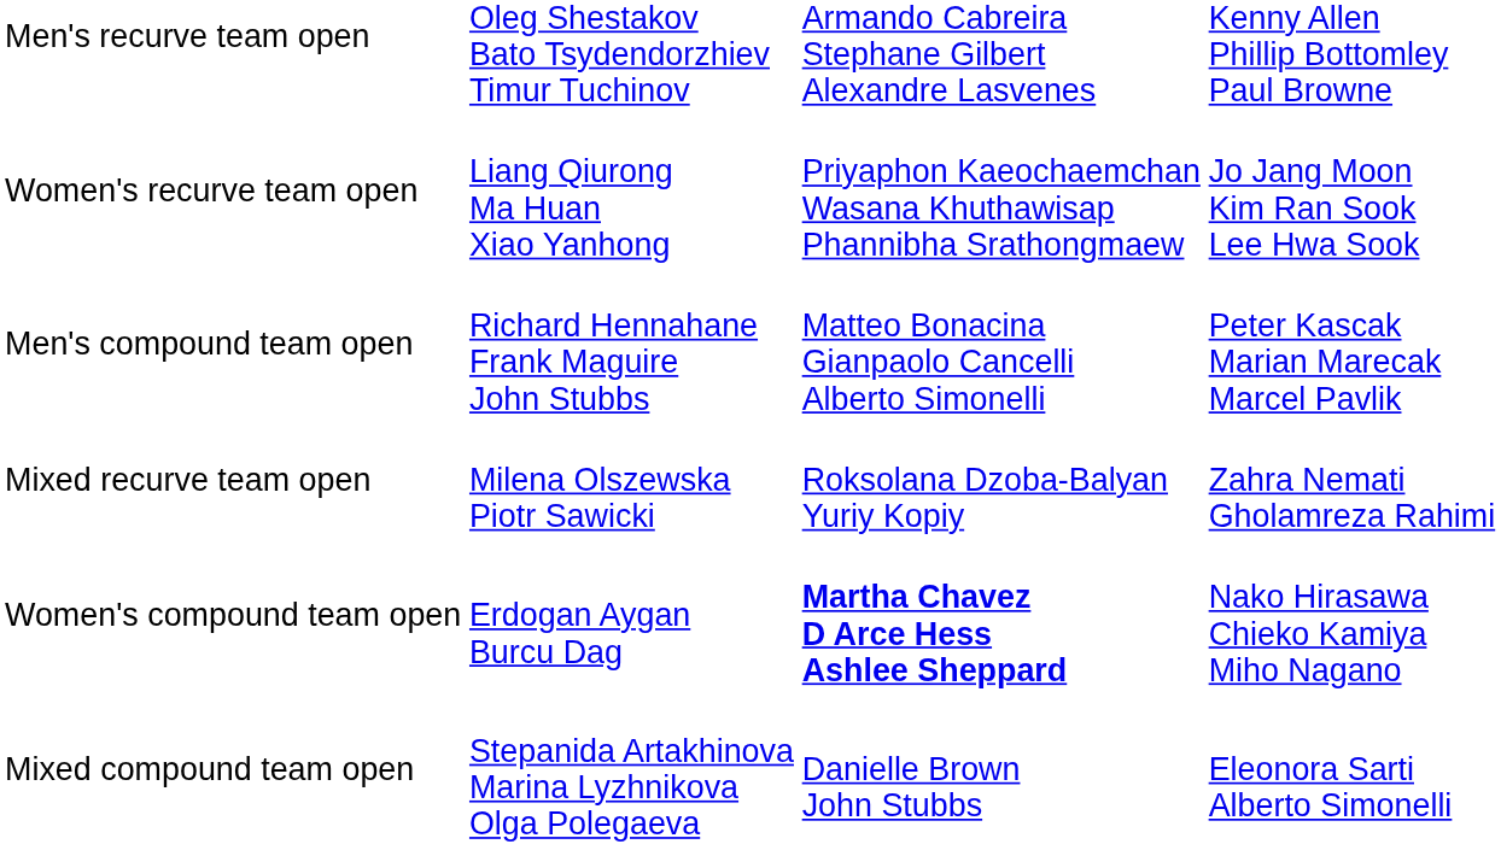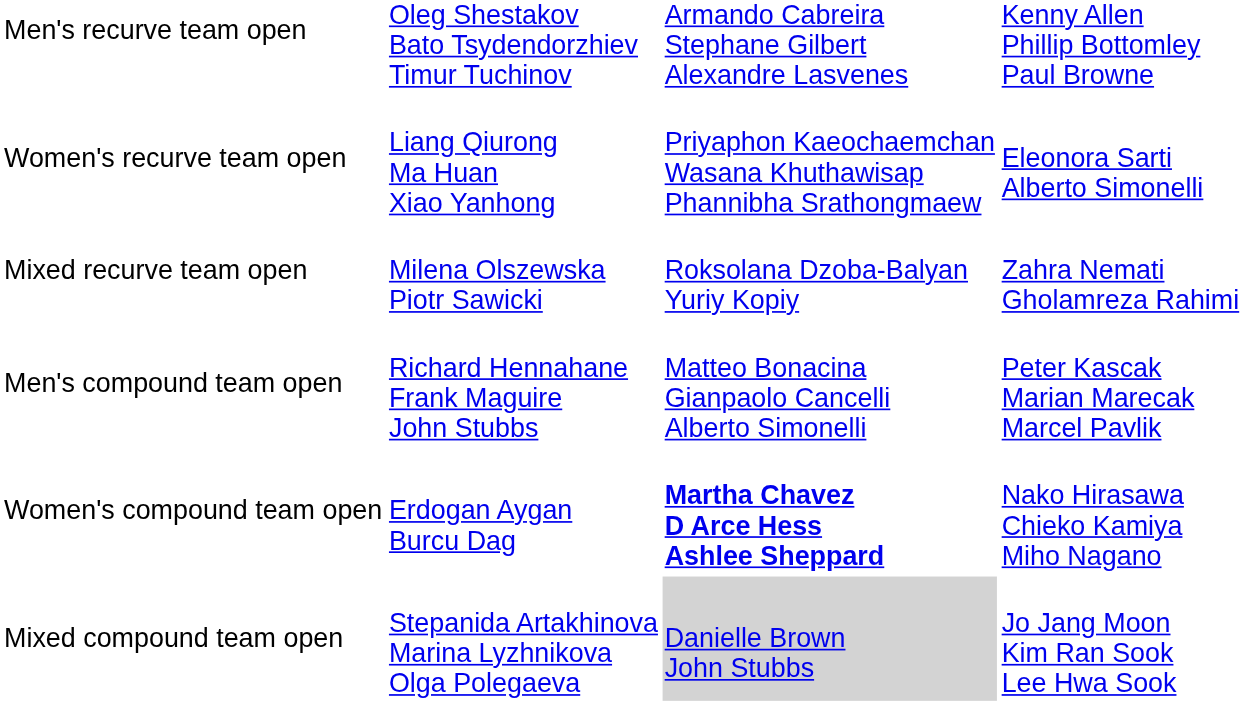 <table>
 <tr>
 <td>Men's recurve team open<br></td>
 <td><br><a href='#'>Oleg Shestakov</a><br><a href='#'>Bato Tsydendorzhiev</a><br><a href='#'>Timur Tuchinov</a></td>
 <td><br><a href='#'>Armando Cabreira</a><br><a href='#'>Stephane Gilbert</a><br><a href='#'>Alexandre Lasvenes</a></td>
 <td><br><a href='#'>Kenny Allen</a><br><a href='#'>Phillip Bottomley</a><br><a href='#'>Paul Browne</a></td>
 </tr>
 <tr>
 <td>Women's recurve team open<br></td>
 <td><br><a href='#'>Liang Qiurong</a><br><a href='#'>Ma Huan</a><br><a href='#'>Xiao Yanhong</a></td>
 <td><br><a href='#'>Priyaphon Kaeochaemchan</a><br><a href='#'>Wasana Khuthawisap</a><br><a href='#'>Phannibha Srathongmaew</a></td>
-<td><br><a href='#'>Jo Jang Moon</a><br><a href='#'>Kim Ran Sook</a><br><a href='#'>Lee Hwa Sook</a></td>
+<td><br><a href='#'>Eleonora Sarti</a><br><a href='#'>Alberto Simonelli</a></td>
+</tr>
+<tr>
+<td>Mixed recurve team open<br></td>
+<td><br><a href='#'>Milena Olszewska</a><br><a href='#'>Piotr Sawicki</a></td>
+<td><br><a href='#'>Roksolana Dzoba-Balyan</a><br><a href='#'>Yuriy Kopiy</a></td>
+<td><br><a href='#'>Zahra Nemati</a><br><a href='#'>Gholamreza Rahimi</a></td>
 </tr>
 <tr>
 <td>Men's compound team open<br></td>
 <td><br><a href='#'>Richard Hennahane</a><br><a href='#'>Frank Maguire</a><br><a href='#'>John Stubbs</a></td>
 <td><br><a href='#'>Matteo Bonacina</a><br><a href='#'>Gianpaolo Cancelli</a><br><a href='#'>Alberto Simonelli</a></td>
 <td><br><a href='#'>Peter Kascak</a><br><a href='#'>Marian Marecak</a><br><a href='#'>Marcel Pavlik</a></td>
-</tr>
-<tr>
-<td>Mixed recurve team open<br></td>
-<td><br><a href='#'>Milena Olszewska</a><br><a href='#'>Piotr Sawicki</a></td>
-<td><br><a href='#'>Roksolana Dzoba-Balyan</a><br><a href='#'>Yuriy Kopiy</a></td>
-<td><br><a href='#'>Zahra Nemati</a><br><a href='#'>Gholamreza Rahimi</a></td>
 </tr>
 <tr>
 <td>Women's compound team open<br></td>
 <td><br><a href='#'>Erdogan Aygan</a><br><a href='#'>Burcu Dag</a></td>
 <td><strong><br><a href='#'>Martha Chavez</a><br><a href='#'>D Arce Hess</a><br><a href='#'>Ashlee Sheppard</a></strong></td>
 <td><br><a href='#'>Nako Hirasawa</a><br><a href='#'>Chieko Kamiya</a><br><a href='#'>Miho Nagano</a></td>
 </tr>
 <tr>
 <td>Mixed compound team open<br></td>
 <td><br><a href='#'>Stepanida Artakhinova</a><br><a href='#'>Marina Lyzhnikova</a><br><a href='#'>Olga Polegaeva</a></td>
-<td><br><a href='#'>Danielle Brown</a><br><a href='#'>John Stubbs</a></td>
-<td><br><a href='#'>Eleonora Sarti</a><br><a href='#'>Alberto Simonelli</a></td>
+<td style="background: lightgrey;"><br><a href='#'>Danielle Brown</a><br><a href='#'>John Stubbs</a></td>
+<td><br><a href='#'>Jo Jang Moon</a><br><a href='#'>Kim Ran Sook</a><br><a href='#'>Lee Hwa Sook</a></td>
 </tr>
 </table>
